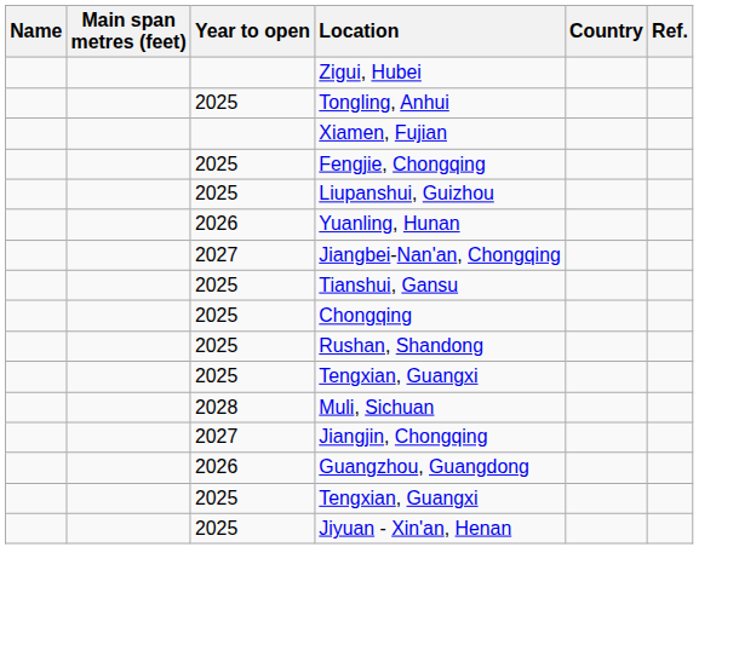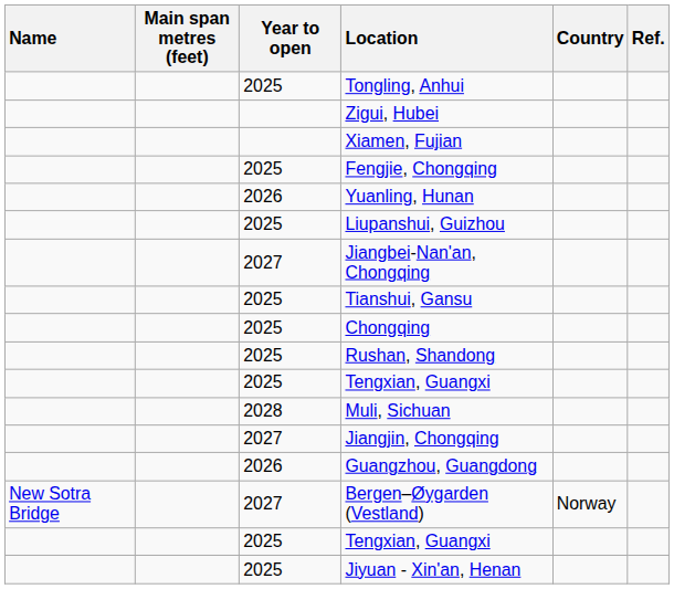 <table class="wikitable sortable static-row-numbers">
 <tr>
 <th style="text-align:left;">Name</th>
 <th style="text-align:center;">Main span<br>metres (feet)</th>
 <th style="text-align:center;">Year to open</th>
 <th style="text-align:left;">Location</th>
 <th style="text-align:left;">Country</th>
 <th style="text-align:left;">Ref.</th>
 </tr>
 <tr>
 <td></td>
 <td></td>
-<td></td>
-<td><a href='#'>Zigui</a>, <a href='#'>Hubei</a></td>
+<td>2025</td>
+<td><a href='#'>Tongling</a>, <a href='#'>Anhui</a><br></td>
 <td></td>
 <td></td>
 </tr>
 <tr>
 <td></td>
 <td></td>
-<td>2025</td>
-<td><a href='#'>Tongling</a>, <a href='#'>Anhui</a><br></td>
+<td></td>
+<td><a href='#'>Zigui</a>, <a href='#'>Hubei</a></td>
 <td></td>
 <td></td>
 </tr>
 <tr>
 <td></td>
 <td></td>
 <td></td>
 <td><a href='#'>Xiamen</a>, <a href='#'>Fujian</a></td>
 <td></td>
 <td></td>
 </tr>
 <tr>
 <td></td>
 <td></td>
 <td>2025</td>
 <td><a href='#'>Fengjie</a>, <a href='#'>Chongqing</a></td>
 <td></td>
 <td></td>
 </tr>
 <tr>
 <td></td>
 <td></td>
-<td>2025</td>
-<td><a href='#'>Liupanshui</a>, <a href='#'>Guizhou</a></td>
+<td>2026</td>
+<td><a href='#'>Yuanling</a>, <a href='#'>Hunan</a></td>
 <td></td>
 <td></td>
 </tr>
 <tr>
 <td></td>
 <td></td>
-<td>2026</td>
-<td><a href='#'>Yuanling</a>, <a href='#'>Hunan</a></td>
+<td>2025</td>
+<td><a href='#'>Liupanshui</a>, <a href='#'>Guizhou</a></td>
 <td></td>
 <td></td>
 </tr>
 <tr>
 <td></td>
 <td></td>
 <td>2027</td>
 <td><a href='#'>Jiangbei</a>-<a href='#'>Nan'an</a>, <a href='#'>Chongqing</a></td>
 <td></td>
 <td></td>
 </tr>
 <tr>
 <td></td>
 <td></td>
 <td>2025</td>
 <td><a href='#'>Tianshui</a>, <a href='#'>Gansu</a></td>
 <td></td>
 <td></td>
 </tr>
 <tr>
 <td></td>
 <td></td>
 <td>2025</td>
 <td><a href='#'>Chongqing</a></td>
 <td></td>
 <td></td>
 </tr>
 <tr>
 <td></td>
 <td></td>
 <td>2025</td>
 <td><a href='#'>Rushan</a>, <a href='#'>Shandong</a></td>
 <td></td>
 <td></td>
 </tr>
 <tr>
 <td></td>
 <td></td>
 <td>2025</td>
 <td><a href='#'>Tengxian</a>, <a href='#'>Guangxi</a></td>
 <td></td>
 <td></td>
 </tr>
 <tr>
 <td></td>
 <td></td>
 <td>2028</td>
 <td><a href='#'>Muli</a>, <a href='#'>Sichuan</a></td>
 <td></td>
 <td></td>
 </tr>
 <tr>
 <td></td>
 <td></td>
 <td>2027</td>
 <td><a href='#'>Jiangjin</a>, <a href='#'>Chongqing</a></td>
 <td></td>
 <td></td>
 </tr>
 <tr>
 <td></td>
 <td></td>
 <td>2026</td>
 <td><a href='#'>Guangzhou</a>, <a href='#'>Guangdong</a></td>
 <td></td>
 <td></td>
 </tr>
 <tr>
+<td><a href='#'>New Sotra Bridge</a></td>
+<td></td>
+<td>2027</td>
+<td><a href='#'>Bergen</a>–<a href='#'>Øygarden</a> (<a href='#'>Vestland</a>)</td>
+<td>Norway</td>
+<td></td>
+</tr>
+<tr>
 <td></td>
 <td></td>
 <td>2025</td>
 <td><a href='#'>Tengxian</a>, <a href='#'>Guangxi</a></td>
 <td></td>
 <td></td>
 </tr>
 <tr>
 <td></td>
 <td></td>
 <td>2025</td>
 <td><a href='#'>Jiyuan</a> - <a href='#'>Xin'an</a>, <a href='#'>Henan</a></td>
 <td></td>
 <td></td>
 </tr>
 </table>
